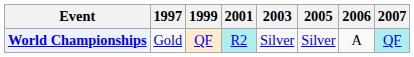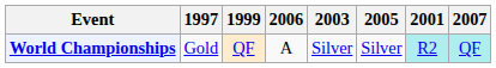 <table class="wikitable" style="font-size: 90%; text-align:center">
 <tr>
 <th>Event</th>
 <th>1997</th>
 <th>1999</th>
-<th>2001</th>
+<th>2006</th>
 <th>2003</th>
 <th>2005</th>
-<th>2006</th>
+<th>2001</th>
 <th>2007</th>
 </tr>
 <tr>
 <td bgcolor="#ECF2FF"; align="left"><strong><a href='#'>World Championships</a></strong></td>
 <td> <a href='#'>Gold</a></td>
 <td bgcolor=FFEBCD><a href='#'>QF</a></td>
-<td bgcolor=AFEEEE><a href='#'>R2</a></td>
+<td>A</td>
 <td> <a href='#'>Silver</a></td>
 <td> <a href='#'>Silver</a></td>
-<td>A</td>
+<td bgcolor=AFEEEE><a href='#'>R2</a></td>
 <td bgcolor=AFEEEE><a href='#'>QF</a></td>
 </tr>
 </table>
